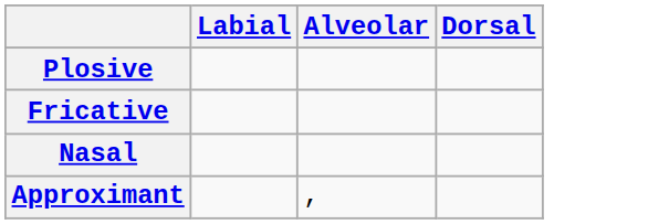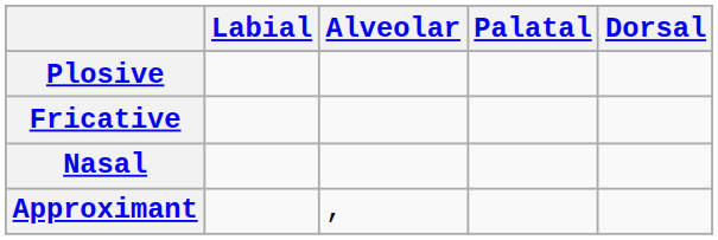 <table class="wikitable">
 <tr>
 <th></th>
 <th><a href='#'>Labial</a></th>
 <th><a href='#'>Alveolar</a></th>
+<th><a href='#'>Palatal</a></th>
 <th><a href='#'>Dorsal</a></th>
 </tr>
 <tr>
 <th><a href='#'>Plosive</a></th>
 <td> </td>
 <td> </td>
+<td></td>
 <td> </td>
 </tr>
 <tr>
 <th><a href='#'>Fricative</a></th>
+<td></td>
 <td></td>
 <td></td>
 <td></td>
 </tr>
 <tr>
 <th><a href='#'>Nasal</a></th>
 <td></td>
 <td></td>
 <td></td>
+<td></td>
 </tr>
 <tr>
 <th><a href='#'>Approximant</a></th>
 <td></td>
 <td>, </td>
 <td></td>
+<td></td>
 </tr>
 </table>
